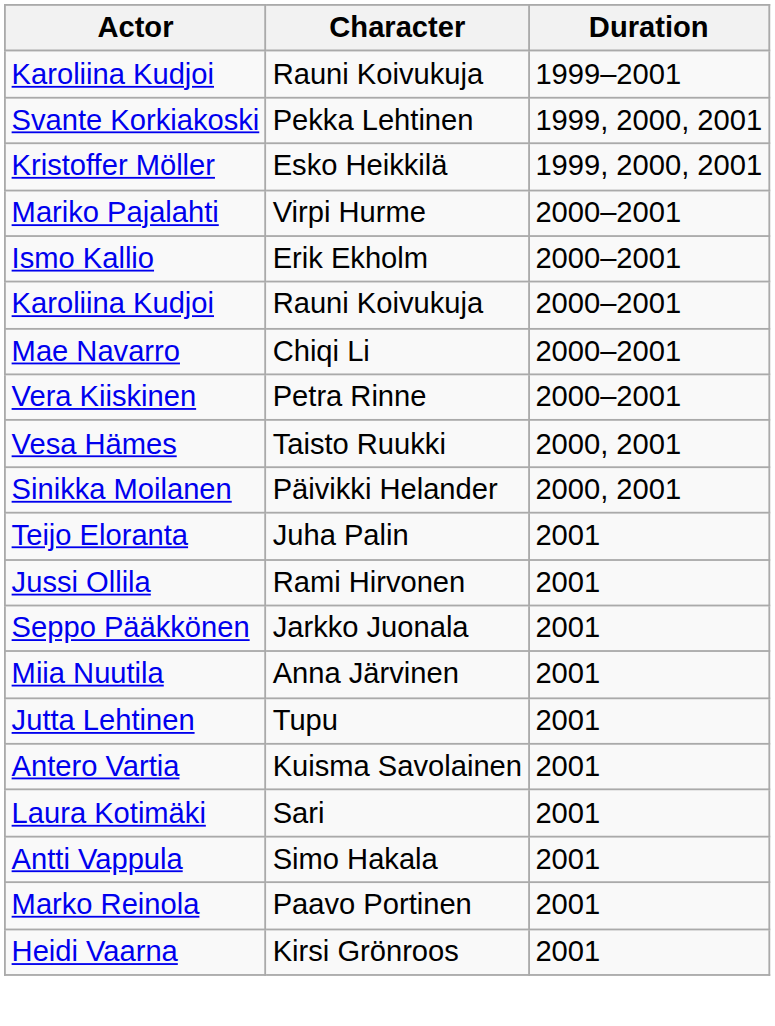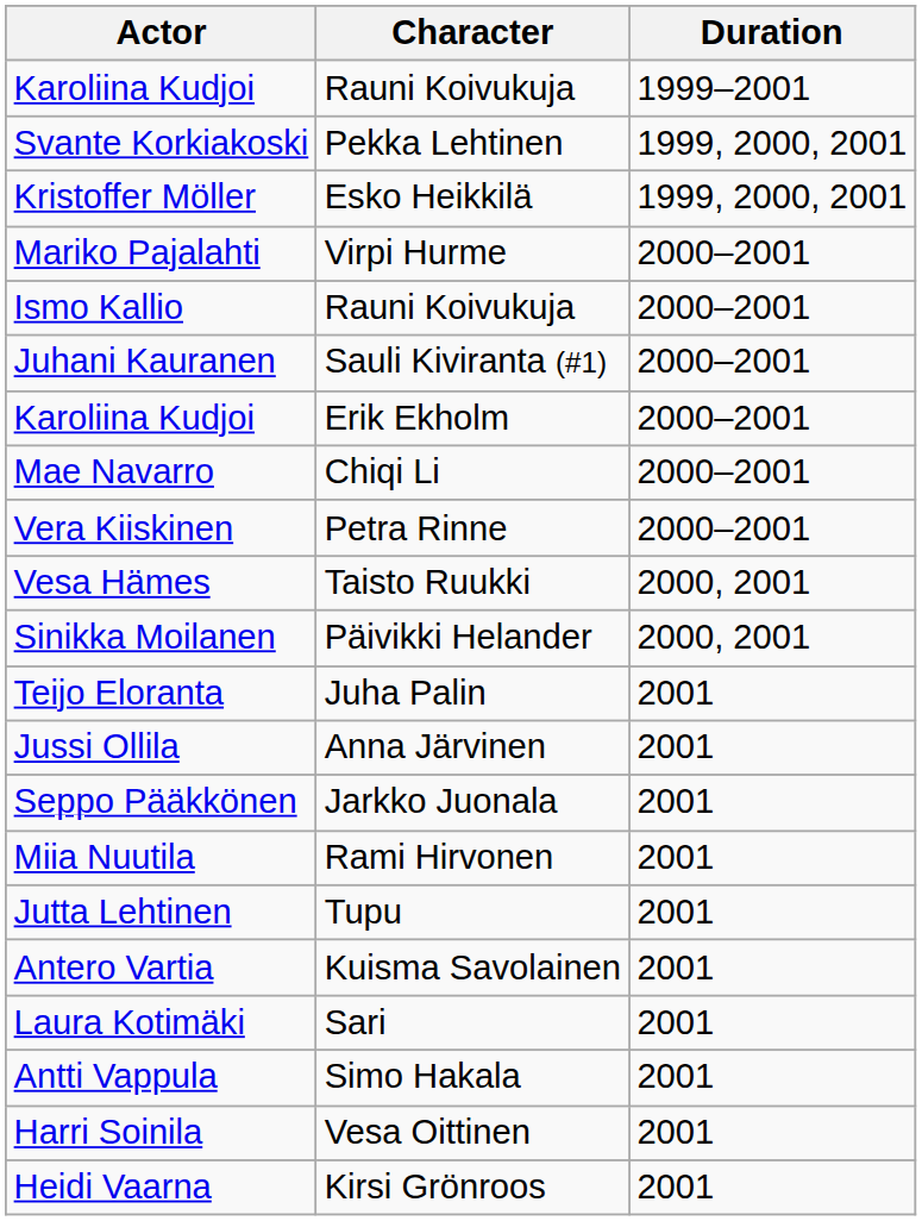 <table class="wikitable" sortable>
 <tr bgcolor="#CCCCCC">
 <th>Actor</th>
 <th>Character</th>
 <th>Duration</th>
 </tr>
 <tr>
 <td><a href='#'>Karoliina Kudjoi</a></td>
 <td>Rauni Koivukuja</td>
 <td>1999–2001</td>
 </tr>
 <tr>
 <td><a href='#'>Svante Korkiakoski</a></td>
 <td>Pekka Lehtinen</td>
 <td>1999, 2000, 2001</td>
 </tr>
 <tr>
 <td><a href='#'>Kristoffer Möller</a></td>
 <td>Esko Heikkilä</td>
 <td>1999, 2000, 2001</td>
 </tr>
 <tr>
 <td><a href='#'>Mariko Pajalahti</a></td>
 <td>Virpi Hurme</td>
 <td>2000–2001</td>
 </tr>
 <tr>
 <td><a href='#'>Ismo Kallio</a></td>
-<td>Erik Ekholm</td>
+<td>Rauni Koivukuja</td>
+<td>2000–2001</td>
+</tr>
+<tr>
+<td><a href='#'>Juhani Kauranen</a></td>
+<td>Sauli Kiviranta <small>(#1)</small></td>
 <td>2000–2001</td>
 </tr>
 <tr>
 <td><a href='#'>Karoliina Kudjoi</a></td>
-<td>Rauni Koivukuja</td>
+<td>Erik Ekholm</td>
 <td>2000–2001</td>
 </tr>
 <tr>
 <td><a href='#'>Mae Navarro</a></td>
 <td>Chiqi Li</td>
 <td>2000–2001</td>
 </tr>
 <tr>
 <td><a href='#'>Vera Kiiskinen</a></td>
 <td>Petra Rinne</td>
 <td>2000–2001</td>
 </tr>
 <tr>
 <td><a href='#'>Vesa Hämes</a></td>
 <td>Taisto Ruukki</td>
 <td>2000, 2001</td>
 </tr>
 <tr>
 <td><a href='#'>Sinikka Moilanen</a></td>
 <td>Päivikki Helander</td>
 <td>2000, 2001</td>
 </tr>
 <tr>
 <td><a href='#'>Teijo Eloranta</a></td>
 <td>Juha Palin</td>
 <td>2001</td>
 </tr>
 <tr>
 <td><a href='#'>Jussi Ollila</a></td>
-<td>Rami Hirvonen</td>
+<td>Anna Järvinen</td>
 <td>2001</td>
 </tr>
 <tr>
 <td><a href='#'>Seppo Pääkkönen</a></td>
 <td>Jarkko Juonala</td>
 <td>2001</td>
 </tr>
 <tr>
 <td><a href='#'>Miia Nuutila</a></td>
-<td>Anna Järvinen</td>
+<td>Rami Hirvonen</td>
 <td>2001</td>
 </tr>
 <tr>
 <td><a href='#'>Jutta Lehtinen</a></td>
 <td>Tupu</td>
 <td>2001</td>
 </tr>
 <tr>
 <td><a href='#'>Antero Vartia</a></td>
 <td>Kuisma Savolainen</td>
 <td>2001</td>
 </tr>
 <tr>
 <td><a href='#'>Laura Kotimäki</a></td>
 <td>Sari</td>
 <td>2001</td>
 </tr>
 <tr>
 <td><a href='#'>Antti Vappula</a></td>
 <td>Simo Hakala</td>
 <td>2001</td>
 </tr>
 <tr>
-<td><a href='#'>Marko Reinola</a></td>
-<td>Paavo Portinen</td>
+<td><a href='#'>Harri Soinila</a></td>
+<td>Vesa Oittinen</td>
 <td>2001</td>
 </tr>
 <tr>
 <td><a href='#'>Heidi Vaarna</a></td>
 <td>Kirsi Grönroos</td>
 <td>2001</td>
 </tr>
 </table>
